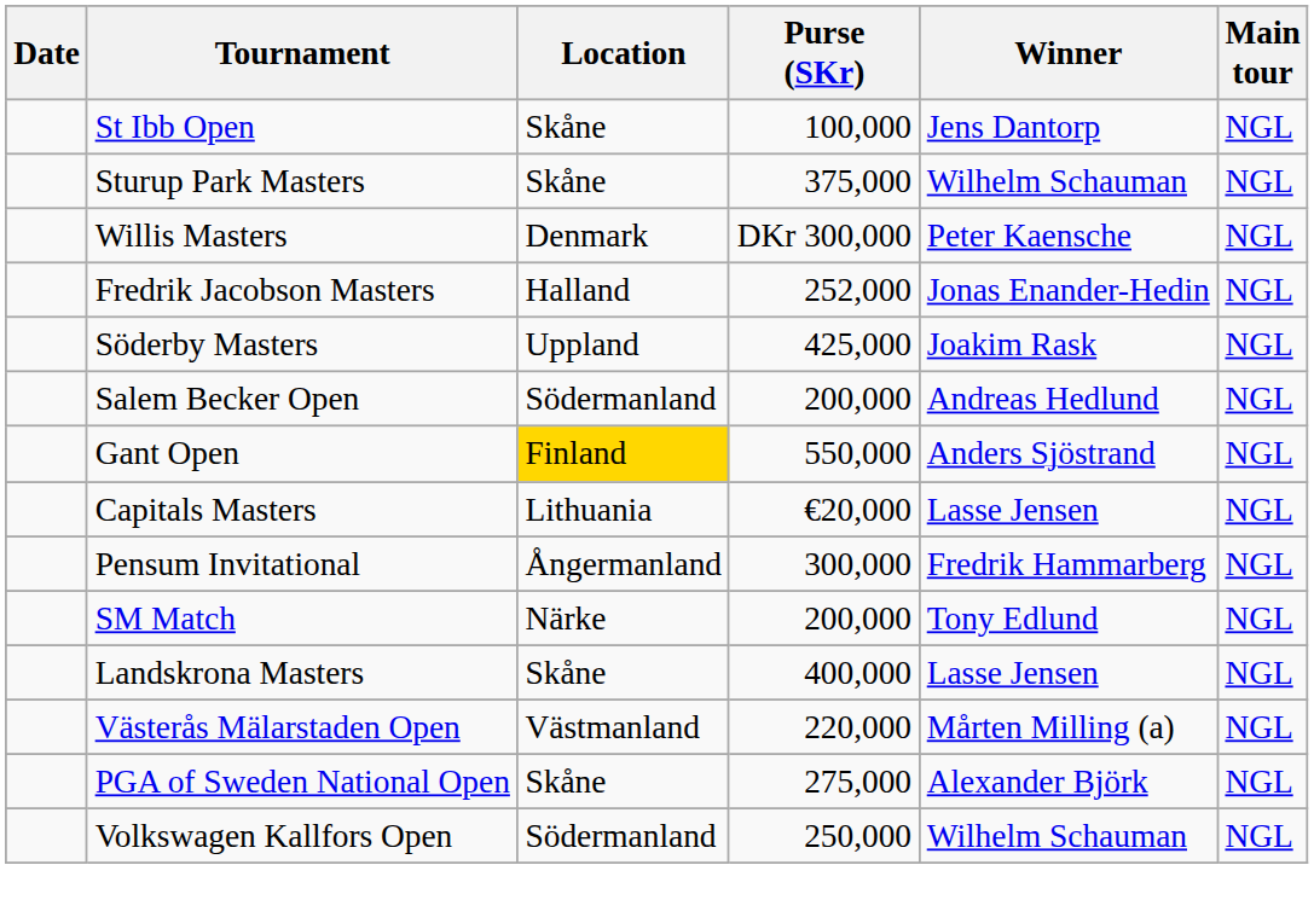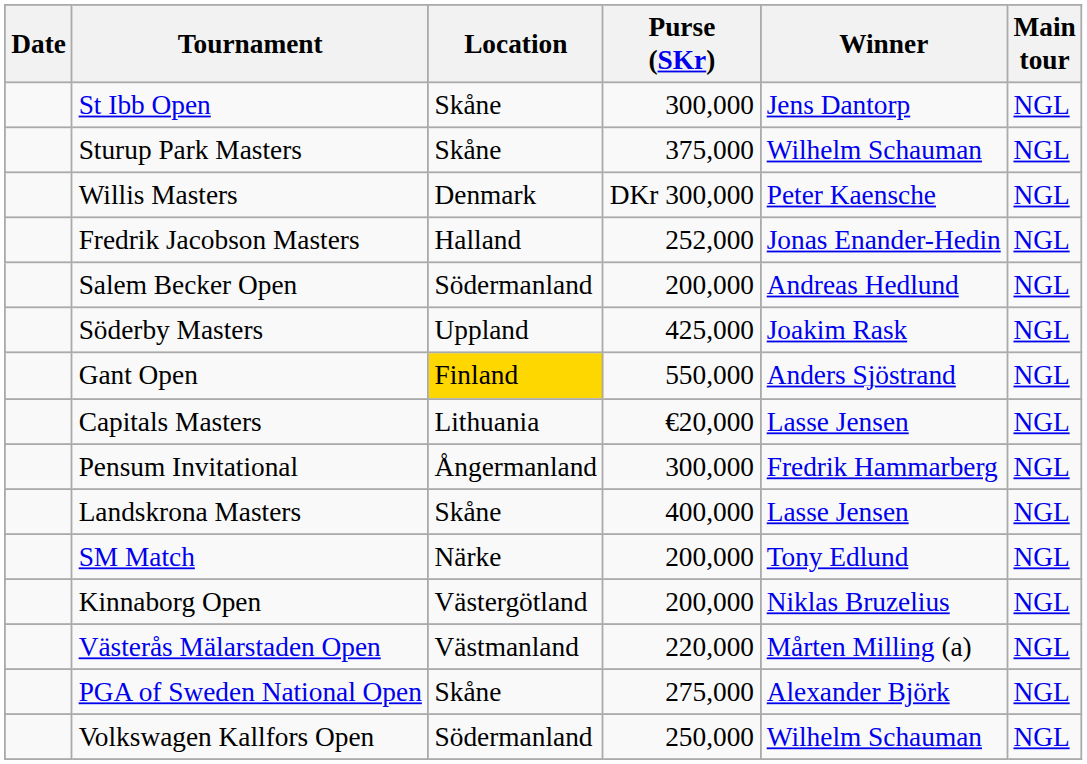 <table class="wikitable" style="font-size:95%;">
 <tr>
 <th>Date</th>
 <th>Tournament</th>
 <th>Location</th>
 <th>Purse<br>(<a href='#'>SKr</a>)</th>
 <th>Winner</th>
 <th>Main<br>tour</th>
 </tr>
 <tr>
 <td></td>
 <td><a href='#'>St Ibb Open</a></td>
 <td>Skåne</td>
-<td align=right>100,000</td>
+<td align=right>300,000</td>
 <td> <a href='#'>Jens Dantorp</a></td>
 <td><a href='#'>NGL</a></td>
 </tr>
 <tr>
 <td></td>
 <td>Sturup Park Masters</td>
 <td>Skåne</td>
 <td align=right>375,000</td>
 <td> <a href='#'>Wilhelm Schauman</a></td>
 <td><a href='#'>NGL</a></td>
 </tr>
 <tr>
 <td></td>
 <td>Willis Masters</td>
 <td>Denmark</td>
 <td align=right>DKr 300,000</td>
 <td> <a href='#'>Peter Kaensche</a></td>
 <td><a href='#'>NGL</a></td>
 </tr>
 <tr>
 <td></td>
 <td>Fredrik Jacobson Masters</td>
 <td>Halland</td>
 <td align=right>252,000</td>
 <td> <a href='#'>Jonas Enander-Hedin</a></td>
 <td><a href='#'>NGL</a></td>
 </tr>
 <tr>
 <td></td>
+<td>Salem Becker Open</td>
+<td>Södermanland</td>
+<td align=right>200,000</td>
+<td> <a href='#'>Andreas Hedlund</a></td>
+<td><a href='#'>NGL</a></td>
+</tr>
+<tr>
+<td></td>
 <td>Söderby Masters</td>
 <td>Uppland</td>
 <td align=right>425,000</td>
 <td> <a href='#'>Joakim Rask</a></td>
-<td><a href='#'>NGL</a></td>
-</tr>
-<tr>
-<td></td>
-<td>Salem Becker Open</td>
-<td>Södermanland</td>
-<td align=right>200,000</td>
-<td> <a href='#'>Andreas Hedlund</a></td>
 <td><a href='#'>NGL</a></td>
 </tr>
 <tr>
 <td></td>
 <td>Gant Open</td>
 <td style="background: gold;">Finland</td>
 <td align=right>550,000</td>
 <td> <a href='#'>Anders Sjöstrand</a></td>
 <td><a href='#'>NGL</a></td>
 </tr>
 <tr>
 <td></td>
 <td>Capitals Masters</td>
 <td>Lithuania</td>
 <td align=right>€20,000</td>
 <td> <a href='#'>Lasse Jensen</a></td>
 <td><a href='#'>NGL</a></td>
 </tr>
 <tr>
 <td></td>
 <td>Pensum Invitational</td>
 <td>Ångermanland</td>
 <td align=right>300,000</td>
 <td> <a href='#'>Fredrik Hammarberg</a></td>
 <td><a href='#'>NGL</a></td>
 </tr>
 <tr>
 <td></td>
+<td>Landskrona Masters</td>
+<td>Skåne</td>
+<td align=right>400,000</td>
+<td> <a href='#'>Lasse Jensen</a></td>
+<td><a href='#'>NGL</a></td>
+</tr>
+<tr>
+<td></td>
 <td><a href='#'>SM Match</a></td>
 <td>Närke</td>
 <td align=right>200,000</td>
 <td> <a href='#'>Tony Edlund</a></td>
 <td><a href='#'>NGL</a></td>
 </tr>
 <tr>
 <td></td>
-<td>Landskrona Masters</td>
-<td>Skåne</td>
-<td align=right>400,000</td>
-<td> <a href='#'>Lasse Jensen</a></td>
+<td>Kinnaborg Open</td>
+<td>Västergötland</td>
+<td align=right>200,000</td>
+<td> <a href='#'>Niklas Bruzelius</a></td>
 <td><a href='#'>NGL</a></td>
 </tr>
 <tr>
 <td></td>
 <td><a href='#'>Västerås Mälarstaden Open</a></td>
 <td>Västmanland</td>
 <td align=right>220,000</td>
 <td> <a href='#'>Mårten Milling</a> (a)</td>
 <td><a href='#'>NGL</a></td>
 </tr>
 <tr>
 <td></td>
 <td><a href='#'>PGA of Sweden National Open</a></td>
 <td>Skåne</td>
 <td align=right>275,000</td>
 <td> <a href='#'>Alexander Björk</a></td>
 <td><a href='#'>NGL</a></td>
 </tr>
 <tr>
 <td></td>
 <td>Volkswagen Kallfors Open</td>
 <td>Södermanland</td>
 <td align=right>250,000</td>
 <td> <a href='#'>Wilhelm Schauman</a></td>
 <td><a href='#'>NGL</a></td>
 </tr>
 </table>
